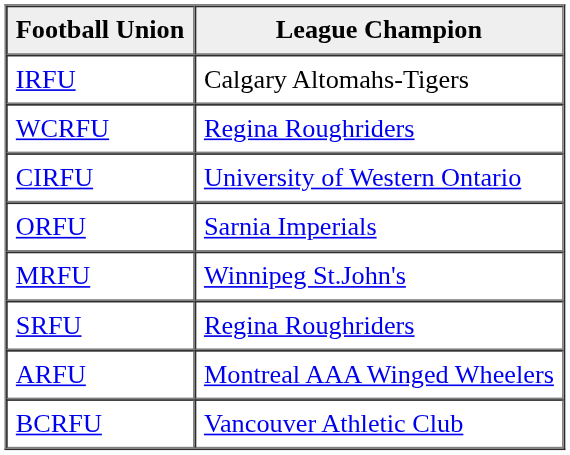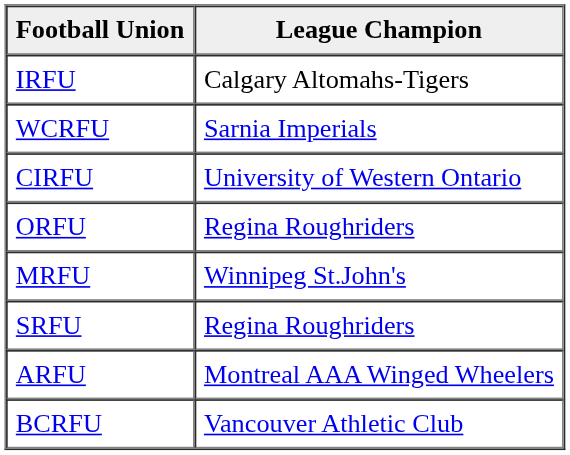 <table border="1" cellpadding="5" cellspacing="0" align="center">
 <tr>
 <th scope="col" style="background:#efefef;">Football Union</th>
 <th scope="col" style="background:#efefef;">League Champion</th>
 </tr>
 <tr>
 <td><a href='#'>IRFU</a></td>
 <td>Calgary Altomahs-Tigers</td>
 </tr>
 <tr>
 <td><a href='#'>WCRFU</a></td>
-<td><a href='#'>Regina Roughriders</a></td>
+<td><a href='#'>Sarnia Imperials</a></td>
 </tr>
 <tr>
 <td><a href='#'>CIRFU</a></td>
 <td><a href='#'>University of Western Ontario</a></td>
 </tr>
 <tr>
 <td><a href='#'>ORFU</a></td>
-<td><a href='#'>Sarnia Imperials</a></td>
+<td><a href='#'>Regina Roughriders</a></td>
 </tr>
 <tr>
 <td><a href='#'>MRFU</a></td>
 <td><a href='#'>Winnipeg St.John's</a></td>
 </tr>
 <tr>
 <td><a href='#'>SRFU</a></td>
 <td><a href='#'>Regina Roughriders</a></td>
 </tr>
 <tr>
 <td><a href='#'>ARFU</a></td>
 <td><a href='#'>Montreal AAA Winged Wheelers</a></td>
 </tr>
 <tr>
 <td><a href='#'>BCRFU</a></td>
 <td><a href='#'>Vancouver Athletic Club</a></td>
 </tr>
 </table>
